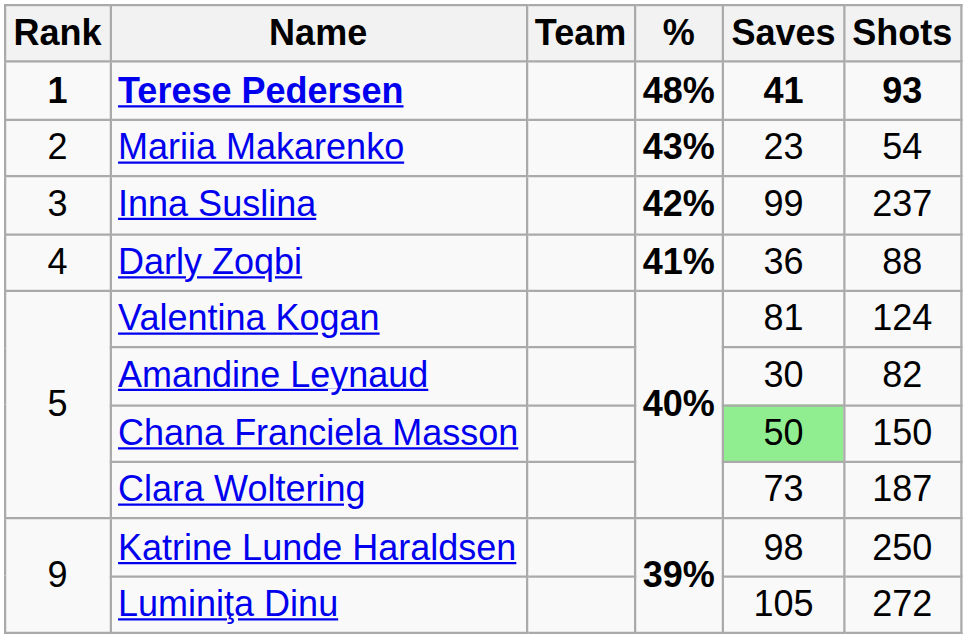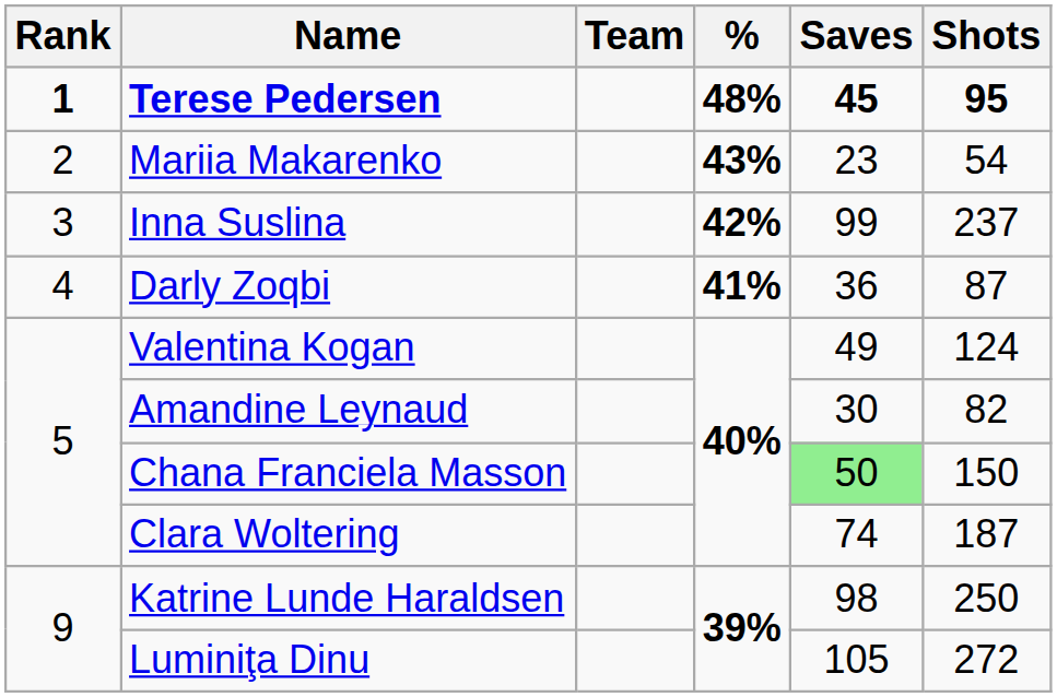 <table class="wikitable" style="text-align: center;">
 <tr>
 <th>Rank</th>
 <th>Name</th>
 <th>Team</th>
 <th>%</th>
 <th>Saves</th>
 <th>Shots</th>
 </tr>
 <tr>
 <td><strong>1</strong></td>
 <td align="left"><strong><a href='#'>Terese Pedersen</a></strong></td>
 <td align="left"><strong></strong></td>
 <td><strong>48%</strong></td>
-<td><strong>41</strong></td>
-<td><strong>93</strong></td>
+<td><strong>45</strong></td>
+<td><strong>95</strong></td>
 </tr>
 <tr>
 <td>2</td>
 <td align="left"><a href='#'>Mariia Makarenko</a></td>
 <td align="left"></td>
 <td><strong>43%</strong></td>
 <td>23</td>
 <td>54</td>
 </tr>
 <tr>
 <td>3</td>
 <td align="left"><a href='#'>Inna Suslina</a></td>
 <td align="left"></td>
 <td><strong>42%</strong></td>
 <td>99</td>
 <td>237</td>
 </tr>
 <tr>
 <td>4</td>
 <td align="left"><a href='#'>Darly Zoqbi</a></td>
 <td align="left"></td>
 <td><strong>41%</strong></td>
 <td>36</td>
-<td>88</td>
+<td>87</td>
 </tr>
 <tr>
 <td rowspan="4">5</td>
 <td align="left"><a href='#'>Valentina Kogan</a></td>
 <td align="left"></td>
 <td rowspan="4"><strong>40%</strong></td>
-<td>81</td>
+<td>49</td>
 <td>124</td>
 </tr>
 <tr>
 <td align="left"><a href='#'>Amandine Leynaud</a></td>
 <td align="left"></td>
 <td>30</td>
 <td>82</td>
 </tr>
 <tr>
 <td align="left"><a href='#'>Chana Franciela Masson</a></td>
 <td align="left"></td>
 <td style="background: lightgreen;">50</td>
 <td>150</td>
 </tr>
 <tr>
 <td align="left"><a href='#'>Clara Woltering</a></td>
 <td align="left"></td>
-<td>73</td>
+<td>74</td>
 <td>187</td>
 </tr>
 <tr>
 <td rowspan="2">9</td>
 <td align="left"><a href='#'>Katrine Lunde Haraldsen</a></td>
 <td align="left"></td>
 <td rowspan="2"><strong>39%</strong></td>
 <td>98</td>
 <td>250</td>
 </tr>
 <tr>
 <td align="left"><a href='#'>Luminiţa Dinu</a></td>
 <td align="left"></td>
 <td>105</td>
 <td>272</td>
 </tr>
 </table>
